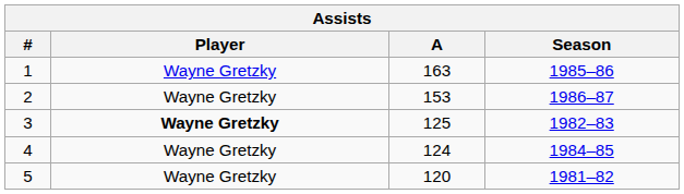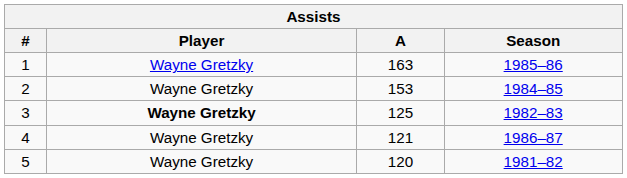 <table class="wikitable" style="text-align: center; font-size: 95%" width="70%">
 <tr>
 <th colspan="4">Assists</th>
 </tr>
 <tr>
 <th>#</th>
 <th>Player</th>
 <th>A</th>
 <th>Season</th>
 </tr>
 <tr>
 <td>1</td>
 <td><a href='#'>Wayne Gretzky</a></td>
 <td>163</td>
 <td><a href='#'>1985–86</a></td>
 </tr>
 <tr>
 <td>2</td>
 <td>Wayne Gretzky</td>
 <td>153</td>
-<td><a href='#'>1986–87</a></td>
+<td><a href='#'>1984–85</a></td>
 </tr>
 <tr>
 <td>3</td>
 <td><strong>Wayne Gretzky</strong></td>
 <td>125</td>
 <td><a href='#'>1982–83</a></td>
 </tr>
 <tr>
 <td>4</td>
 <td>Wayne Gretzky</td>
-<td>124</td>
-<td><a href='#'>1984–85</a></td>
+<td>121</td>
+<td><a href='#'>1986–87</a></td>
 </tr>
 <tr>
 <td>5</td>
 <td>Wayne Gretzky</td>
 <td>120</td>
 <td><a href='#'>1981–82</a></td>
 </tr>
 </table>
